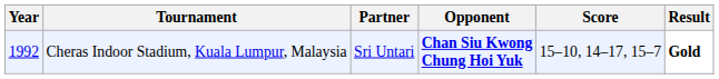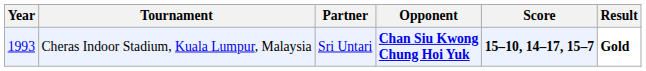 <table class="sortable wikitable" style="font-size: 90%;">
 <tr>
 <th>Year</th>
 <th>Tournament</th>
 <th>Partner</th>
 <th>Opponent</th>
 <th>Score</th>
 <th>Result</th>
 </tr>
 <tr style="background:#ECF2FF">
-<td align="center"><a href='#'>1992</a></td>
+<td align="center"><a href='#'>1993</a></td>
 <td align="left">Cheras Indoor Stadium, <a href='#'>Kuala Lumpur</a>, Malaysia</td>
 <td align="left"> <a href='#'>Sri Untari</a></td>
 <td align="left"><strong> <a href='#'>Chan Siu Kwong</a><br> <a href='#'>Chung Hoi Yuk</a></strong></td>
-<td align="left">15–10, 14–17, 15–7</td>
+<td align="left"><strong>15–10, 14–17, 15–7</strong></td>
 <td style="text-align:left; background:white"> <strong>Gold</strong></td>
 </tr>
 </table>
